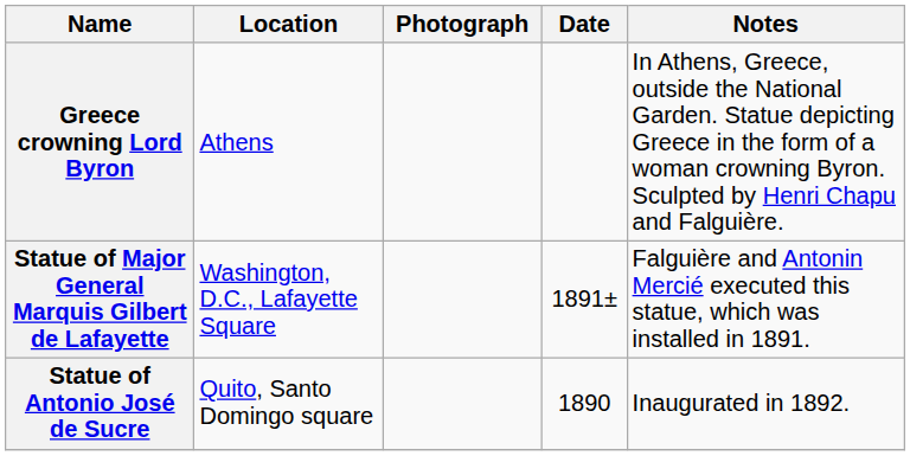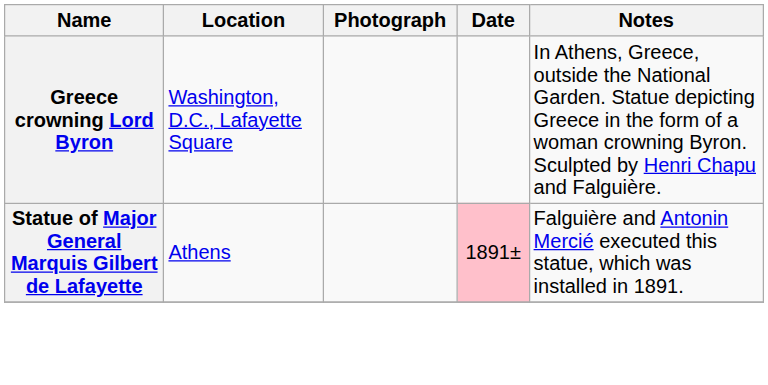 <table class="wikitable sortable plainrowheaders">
 <tr>
 <th scope="col" style="width:120px">Name</th>
 <th scope="col" style="width:120px">Location</th>
 <th scope="col" style="width:100px" class="unsortable">Photograph</th>
 <th scope="col" style="width:50px">Date</th>
 <th scope="col" class="unsortable">Notes</th>
 </tr>
 <tr>
 <th scope="row">Greece crowning <a href='#'>Lord Byron</a></th>
-<td><a href='#'>Athens</a></td>
+<td><a href='#'>Washington, D.C., Lafayette Square</a></td>
 <td></td>
 <td align="center"></td>
 <td>In Athens, Greece, outside the National Garden. Statue depicting Greece in the form of a woman crowning Byron. Sculpted by <a href='#'>Henri Chapu</a> and Falguière.</td>
 </tr>
 <tr>
 <th scope="row">Statue of <a href='#'>Major General Marquis Gilbert de Lafayette</a></th>
-<td><a href='#'>Washington, D.C., Lafayette Square</a></td>
+<td><a href='#'>Athens</a></td>
 <td></td>
-<td align="center">1891±</td>
+<td align="center" style="background: pink;">1891±</td>
 <td>Falguière and <a href='#'>Antonin Mercié</a> executed this statue, which was installed in 1891.</td>
-</tr>
-<tr>
-<th scope="row">Statue of <a href='#'>Antonio José de Sucre</a></th>
-<td><a href='#'>Quito</a>, Santo Domingo square</td>
-<td></td>
-<td align="center">1890</td>
-<td>Inaugurated in 1892.</td>
 </tr>
 <tr>
 </tr>
 </table>
